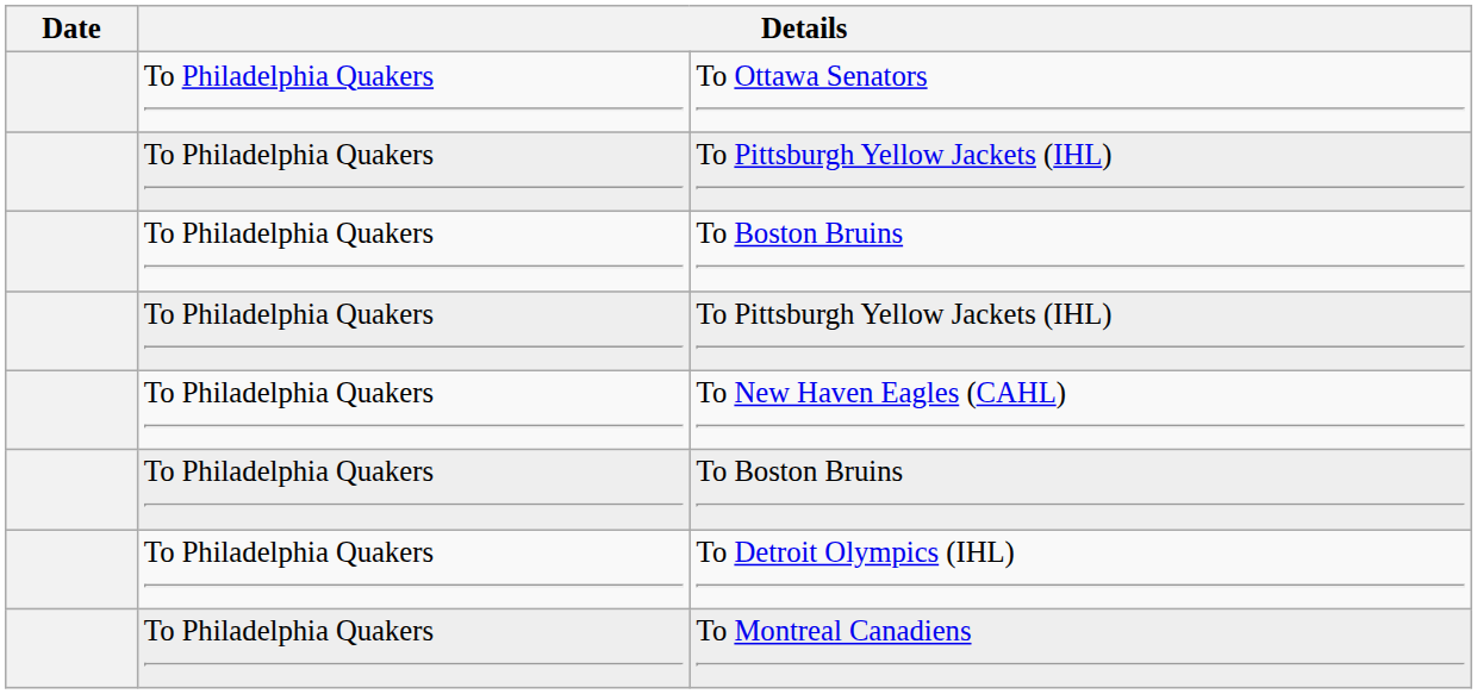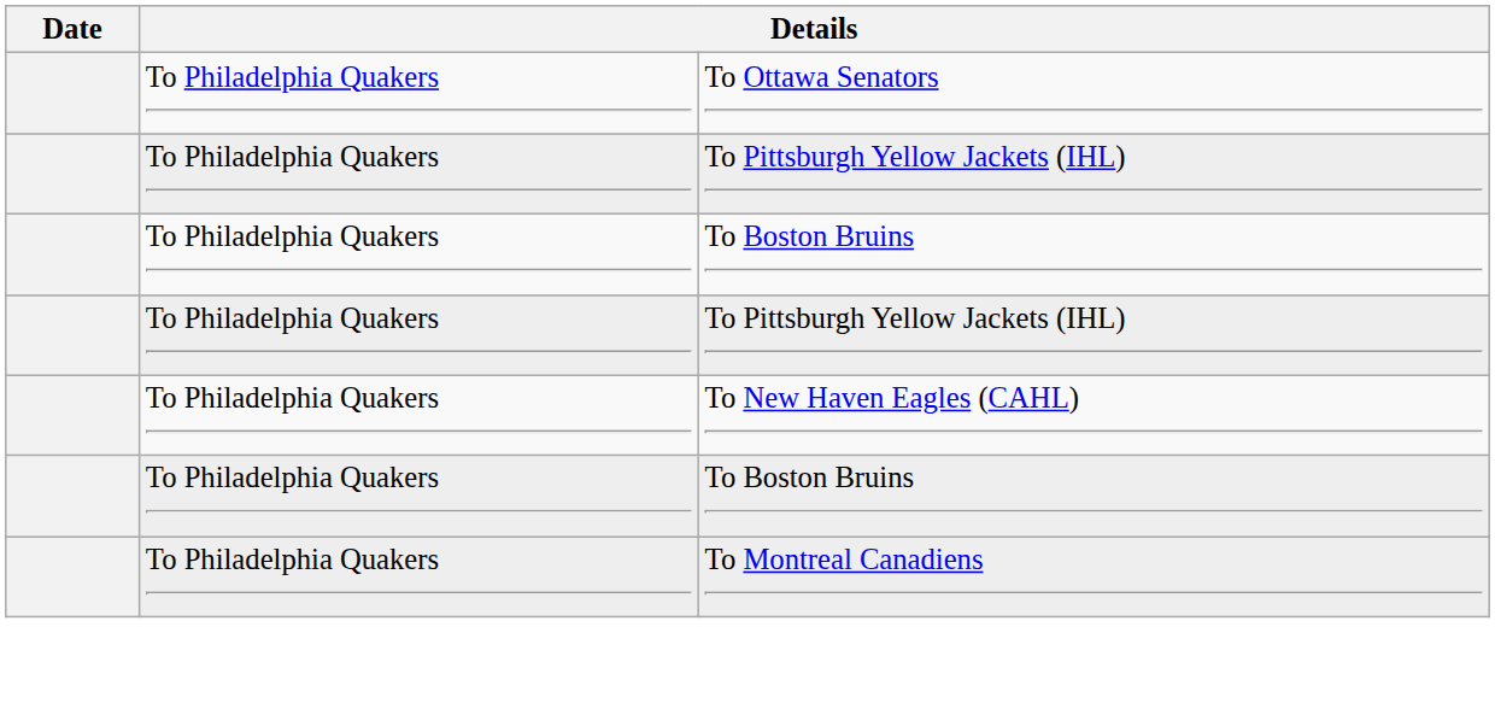 <table class="wikitable plainrowheaders" style="width: 50em;">
 <tr>
 <th scope="col">Date</th>
 <th scope="col" colspan="2">Details</th>
 </tr>
 <tr>
 <th scope="row"></th>
 <td valign="top">To <a href='#'>Philadelphia Quakers</a> <hr> </td>
 <td valign="top">To <a href='#'>Ottawa Senators</a> <hr></td>
 </tr>
 <tr style="background:#eee;">
 <th scope="row"></th>
 <td valign="top">To Philadelphia Quakers <hr> </td>
 <td valign="top">To <a href='#'>Pittsburgh Yellow Jackets</a> (<a href='#'>IHL</a>) <hr></td>
 </tr>
 <tr>
 <th scope="row"></th>
 <td valign="top">To Philadelphia Quakers <hr> </td>
 <td valign="top">To <a href='#'>Boston Bruins</a> <hr></td>
 </tr>
 <tr style="background:#eee;">
 <th scope="row"></th>
 <td valign="top">To Philadelphia Quakers <hr> </td>
 <td valign="top">To Pittsburgh Yellow Jackets (IHL) <hr></td>
 </tr>
 <tr>
 <th scope="row"></th>
 <td valign="top">To Philadelphia Quakers <hr> </td>
 <td valign="top">To <a href='#'>New Haven Eagles</a> (<a href='#'>CAHL</a>) <hr></td>
 </tr>
 <tr style="background:#eee;">
 <th scope="row"></th>
 <td valign="top">To Philadelphia Quakers <hr> </td>
 <td valign="top">To Boston Bruins <hr></td>
 </tr>
-<tr>
-<th scope="row"></th>
-<td valign="top">To Philadelphia Quakers <hr> </td>
-<td valign="top">To <a href='#'>Detroit Olympics</a> (IHL) <hr></td>
-</tr>
 <tr style="background:#eee;">
 <th scope="row"></th>
 <td valign="top">To Philadelphia Quakers <hr> </td>
 <td valign="top">To <a href='#'>Montreal Canadiens</a> <hr></td>
 </tr>
 </table>
